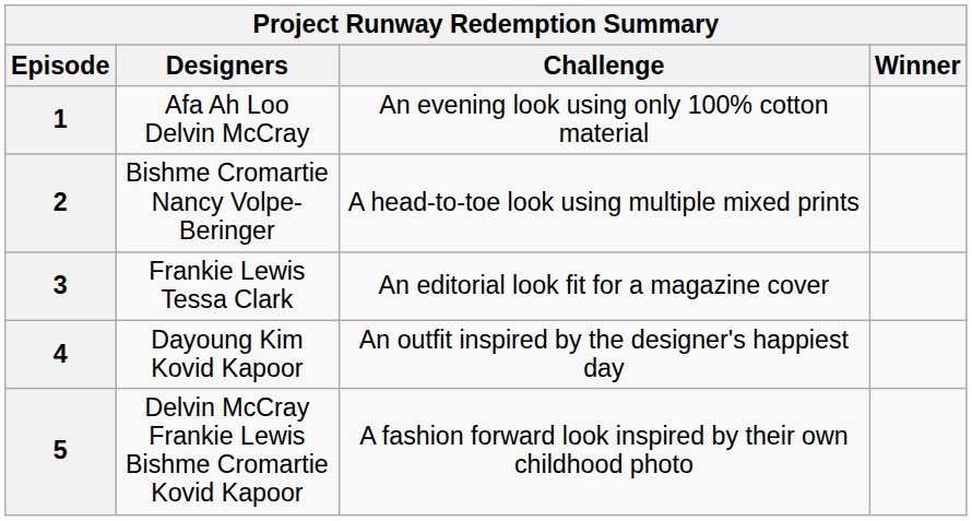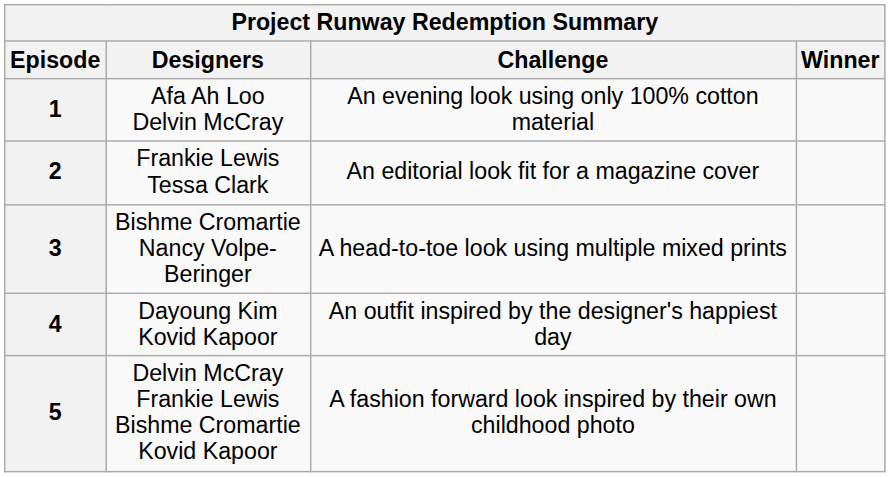 <table class="wikitable mw-collapsible mw-collapsed" style="text-align:center;">
 <tr>
 <th colspan="4">Project Runway Redemption Summary</th>
 </tr>
 <tr>
 <th>Episode</th>
 <th>Designers</th>
 <th>Challenge</th>
 <th>Winner</th>
 </tr>
 <tr>
 <th>1</th>
 <td>Afa Ah Loo<br>Delvin McCray</td>
 <td>An evening look using only 100% cotton material</td>
 <td></td>
 </tr>
 <tr>
 <th>2</th>
-<td>Bishme Cromartie<br>Nancy Volpe-Beringer</td>
-<td>A head-to-toe look using multiple mixed prints</td>
+<td>Frankie Lewis<br>Tessa Clark</td>
+<td>An editorial look fit for a magazine cover</td>
 <td></td>
 </tr>
 <tr>
 <th>3</th>
-<td>Frankie Lewis<br>Tessa Clark</td>
-<td>An editorial look fit for a magazine cover</td>
+<td>Bishme Cromartie<br>Nancy Volpe-Beringer</td>
+<td>A head-to-toe look using multiple mixed prints</td>
 <td></td>
 </tr>
 <tr>
 <th>4</th>
 <td>Dayoung Kim<br>Kovid Kapoor</td>
 <td>An outfit inspired by the designer's happiest day</td>
 <td></td>
 </tr>
 <tr>
 <th>5</th>
 <td>Delvin McCray<br>Frankie Lewis<br>Bishme Cromartie<br>Kovid Kapoor</td>
 <td>A fashion forward look inspired by their own childhood photo</td>
 <td></td>
 </tr>
 </table>
